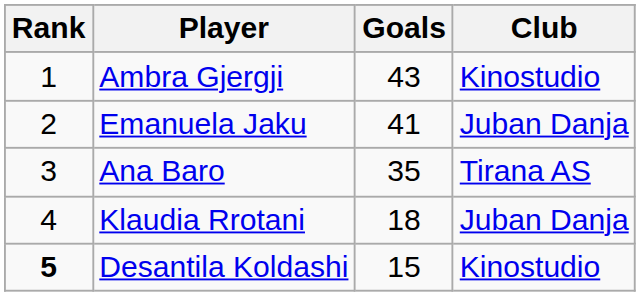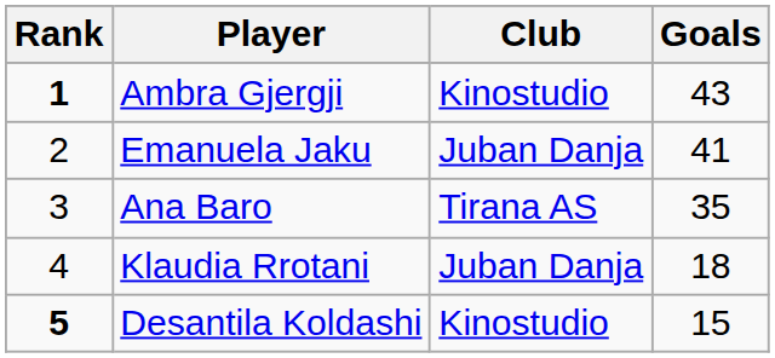 <table class="wikitable" style="text-align:center">
 <tr>
 <th>Rank</th>
 <th>Player</th>
+<th>Club</th>
 <th>Goals</th>
-<th>Club</th>
 </tr>
 <tr>
-<td rowspan=1>1</td>
+<td rowspan=1><strong>1</strong></td>
 <td align="left"> <a href='#'>Ambra Gjergji</a></td>
+<td align="left"><a href='#'>Kinostudio</a></td>
 <td rowspan=1>43</td>
-<td align="left"><a href='#'>Kinostudio</a></td>
 </tr>
 <tr>
 <td rowspan=1>2</td>
 <td align="left"><a href='#'>Emanuela Jaku</a></td>
+<td align="left"><a href='#'>Juban Danja</a></td>
 <td rowspan=1>41</td>
-<td align="left"><a href='#'>Juban Danja</a></td>
 </tr>
 <tr>
 <td rowspan=1>3</td>
 <td align="left">  <a href='#'>Ana Baro</a></td>
+<td align="left"><a href='#'>Tirana AS</a></td>
 <td rowspan=1>35</td>
-<td align="left"><a href='#'>Tirana AS</a></td>
 </tr>
 <tr>
 <td rowspan=1>4</td>
 <td align="left"> <a href='#'>Klaudia Rrotani</a></td>
+<td align="left"><a href='#'>Juban Danja</a></td>
 <td rowspan=1>18</td>
-<td align="left"><a href='#'>Juban Danja</a></td>
 </tr>
 <tr>
 <td rowspan=1><strong>5</strong></td>
 <td align="left"> <a href='#'>Desantila Koldashi</a></td>
+<td align="left"><a href='#'>Kinostudio</a></td>
 <td rowspan=1>15</td>
-<td align="left"><a href='#'>Kinostudio</a></td>
 </tr>
 </table>
